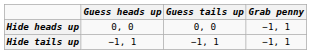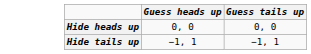 <table class="wikitable" align=right style="margin: 1em 1em 1em 1em; background: #f9f9f9; font-size: 95%;">
 <tr>
 <td></td>
 <th><em>Guess heads up</em></th>
 <th><em>Guess tails up</em></th>
-<th><em>Grab penny</em></th>
 </tr>
 <tr>
 <th><em>Hide heads up</em></th>
 <td align=center>0, 0</td>
 <td align=center>0, 0</td>
-<td align=center>−1, 1</td>
 </tr>
 <tr>
 <th><em>Hide tails up</em></th>
 <td align=center>−1, 1</td>
 <td align=center>−1, 1</td>
-<td align=center>−1, 1</td>
 </tr>
 </table>
